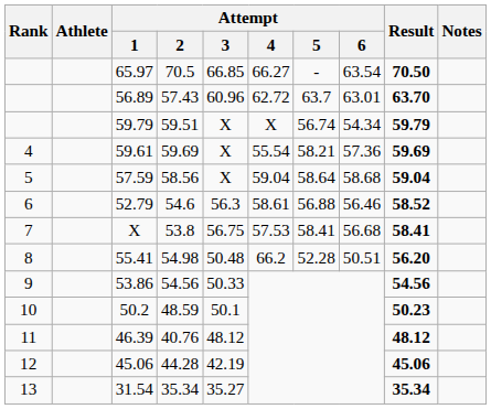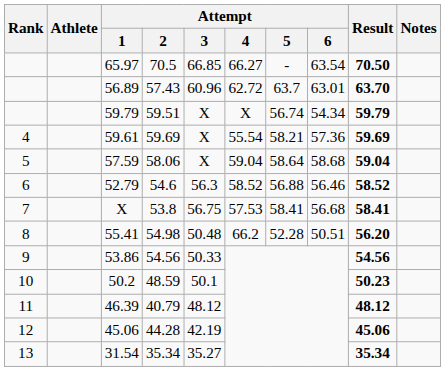 <table class="wikitable">
 <tr>
 <th rowspan="2">Rank</th>
 <th rowspan="2">Athlete</th>
 <th colspan="6">Attempt</th>
 <th rowspan="2">Result</th>
 <th rowspan="2">Notes</th>
 </tr>
 <tr>
 <th>1</th>
 <th>2</th>
 <th>3</th>
 <th>4</th>
 <th>5</th>
 <th>6</th>
 </tr>
 <tr align="center">
 <td></td>
 <td align="left"></td>
 <td>65.97</td>
 <td>70.5</td>
 <td>66.85</td>
 <td>66.27</td>
 <td>-</td>
 <td>63.54</td>
 <td><strong>70.50</strong></td>
 <td></td>
 </tr>
 <tr align="center">
 <td></td>
 <td align="left"></td>
 <td>56.89</td>
 <td>57.43</td>
 <td>60.96</td>
 <td>62.72</td>
 <td>63.7</td>
 <td>63.01</td>
 <td><strong>63.70</strong></td>
 <td></td>
 </tr>
 <tr align="center">
 <td></td>
 <td align="left"></td>
 <td>59.79</td>
 <td>59.51</td>
 <td>X</td>
 <td>X</td>
 <td>56.74</td>
 <td>54.34</td>
 <td><strong>59.79</strong></td>
 <td></td>
 </tr>
 <tr align="center">
 <td>4</td>
 <td align="left"></td>
 <td>59.61</td>
 <td>59.69</td>
 <td>X</td>
 <td>55.54</td>
 <td>58.21</td>
 <td>57.36</td>
 <td><strong>59.69</strong></td>
 <td></td>
 </tr>
 <tr align="center">
 <td>5</td>
 <td align="left"></td>
 <td>57.59</td>
-<td>58.56</td>
+<td>58.06</td>
 <td>X</td>
 <td>59.04</td>
 <td>58.64</td>
 <td>58.68</td>
 <td><strong>59.04</strong></td>
 <td></td>
 </tr>
 <tr align="center">
 <td>6</td>
 <td align="left"></td>
 <td>52.79</td>
 <td>54.6</td>
 <td>56.3</td>
-<td>58.61</td>
+<td>58.52</td>
 <td>56.88</td>
 <td>56.46</td>
 <td><strong>58.52</strong></td>
 <td></td>
 </tr>
 <tr align="center">
 <td>7</td>
 <td align="left"></td>
 <td>X</td>
 <td>53.8</td>
 <td>56.75</td>
 <td>57.53</td>
 <td>58.41</td>
 <td>56.68</td>
 <td><strong>58.41</strong></td>
 <td></td>
 </tr>
 <tr align="center">
 <td>8</td>
 <td align="left"></td>
 <td>55.41</td>
 <td>54.98</td>
 <td>50.48</td>
 <td>66.2</td>
 <td>52.28</td>
 <td>50.51</td>
 <td><strong>56.20</strong></td>
 <td></td>
 </tr>
 <tr align="center">
 <td>9</td>
 <td align="left"></td>
 <td>53.86</td>
 <td>54.56</td>
 <td>50.33</td>
 <td colspan="3" rowspan="5"></td>
 <td><strong>54.56</strong></td>
 <td></td>
 </tr>
 <tr align="center">
 <td>10</td>
 <td align="left"></td>
 <td>50.2</td>
 <td>48.59</td>
 <td>50.1</td>
 <td><strong>50.23</strong></td>
 <td></td>
 </tr>
 <tr align="center">
 <td>11</td>
 <td align="left"></td>
 <td>46.39</td>
-<td>40.76</td>
+<td>40.79</td>
 <td>48.12</td>
 <td><strong>48.12</strong></td>
 <td></td>
 </tr>
 <tr align="center">
 <td>12</td>
 <td align="left"></td>
 <td>45.06</td>
 <td>44.28</td>
 <td>42.19</td>
 <td><strong>45.06</strong></td>
 <td></td>
 </tr>
 <tr align="center">
 <td>13</td>
 <td align="left"></td>
 <td>31.54</td>
 <td>35.34</td>
 <td>35.27</td>
 <td><strong>35.34</strong></td>
 <td></td>
 </tr>
 </table>
